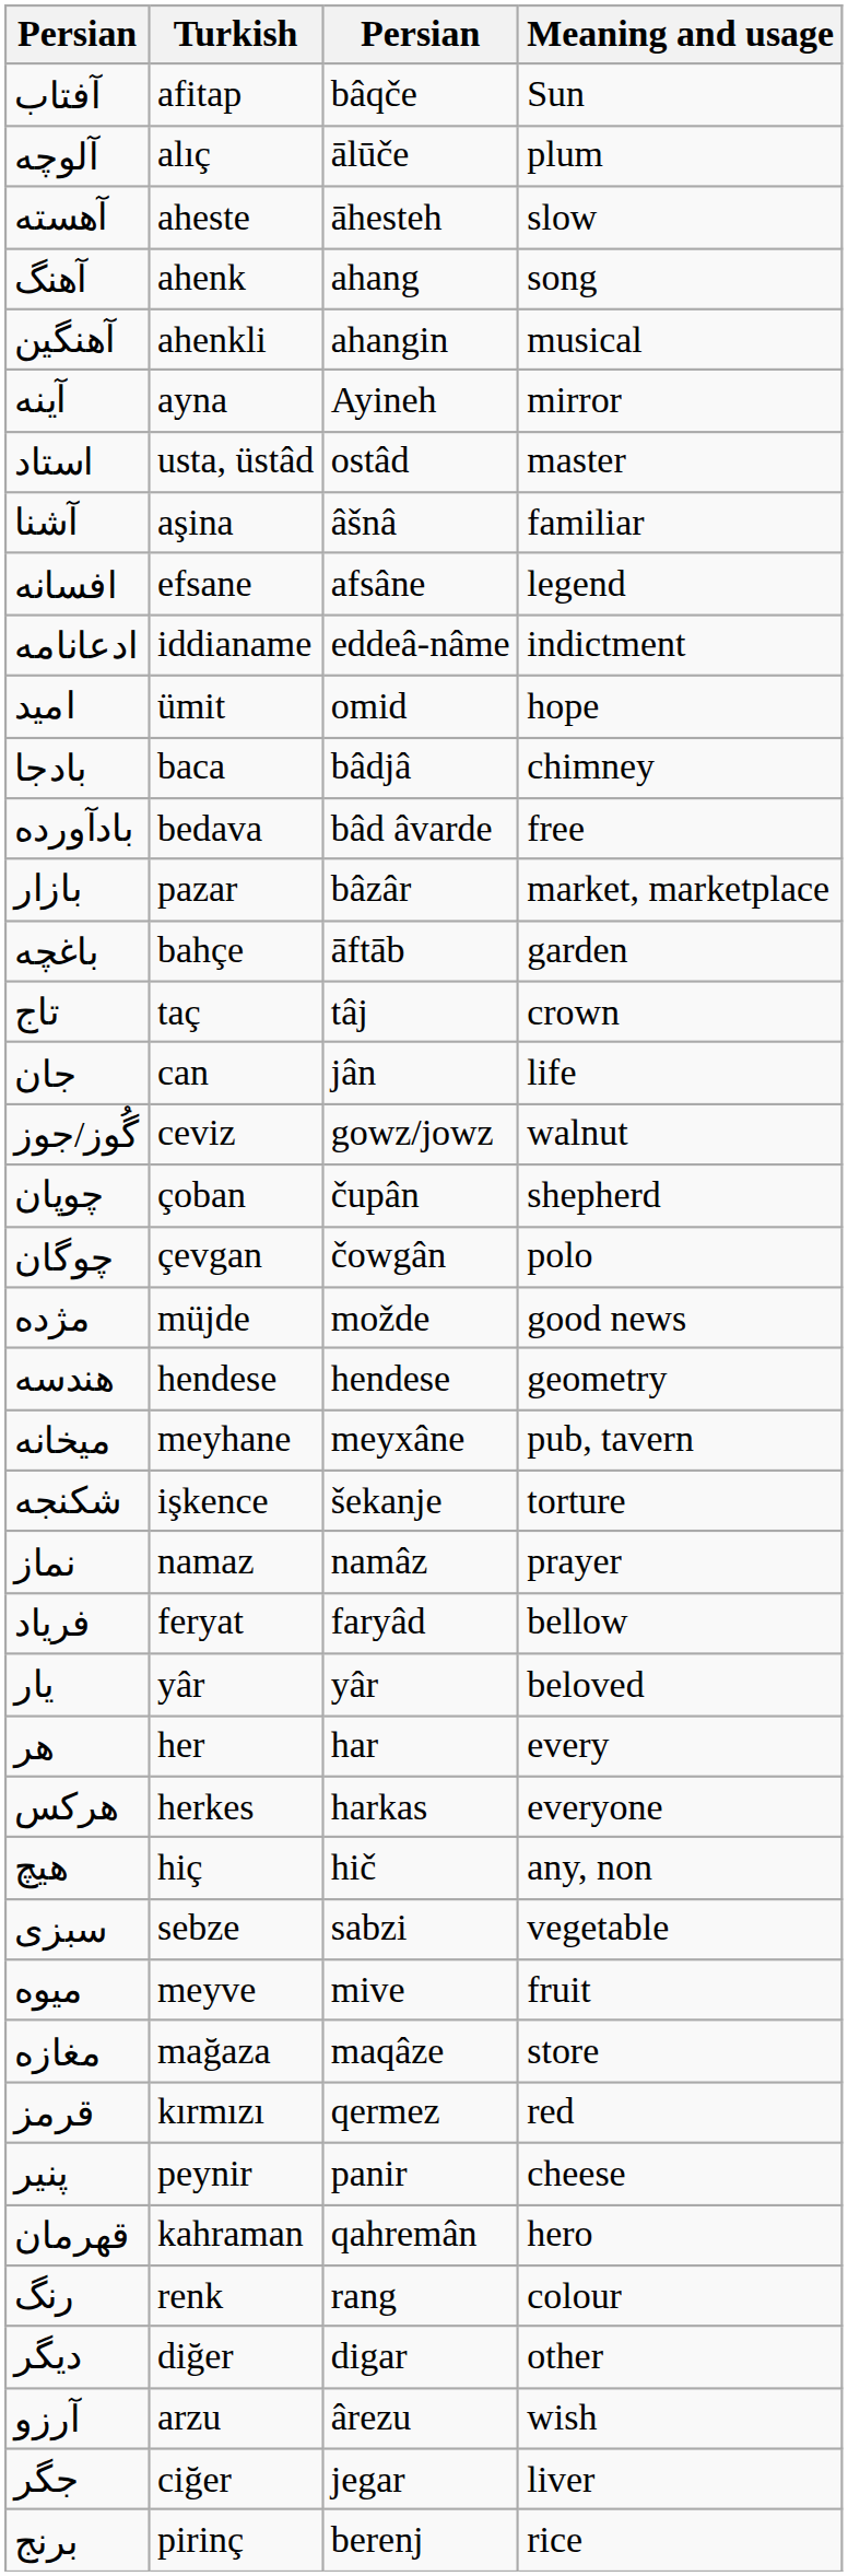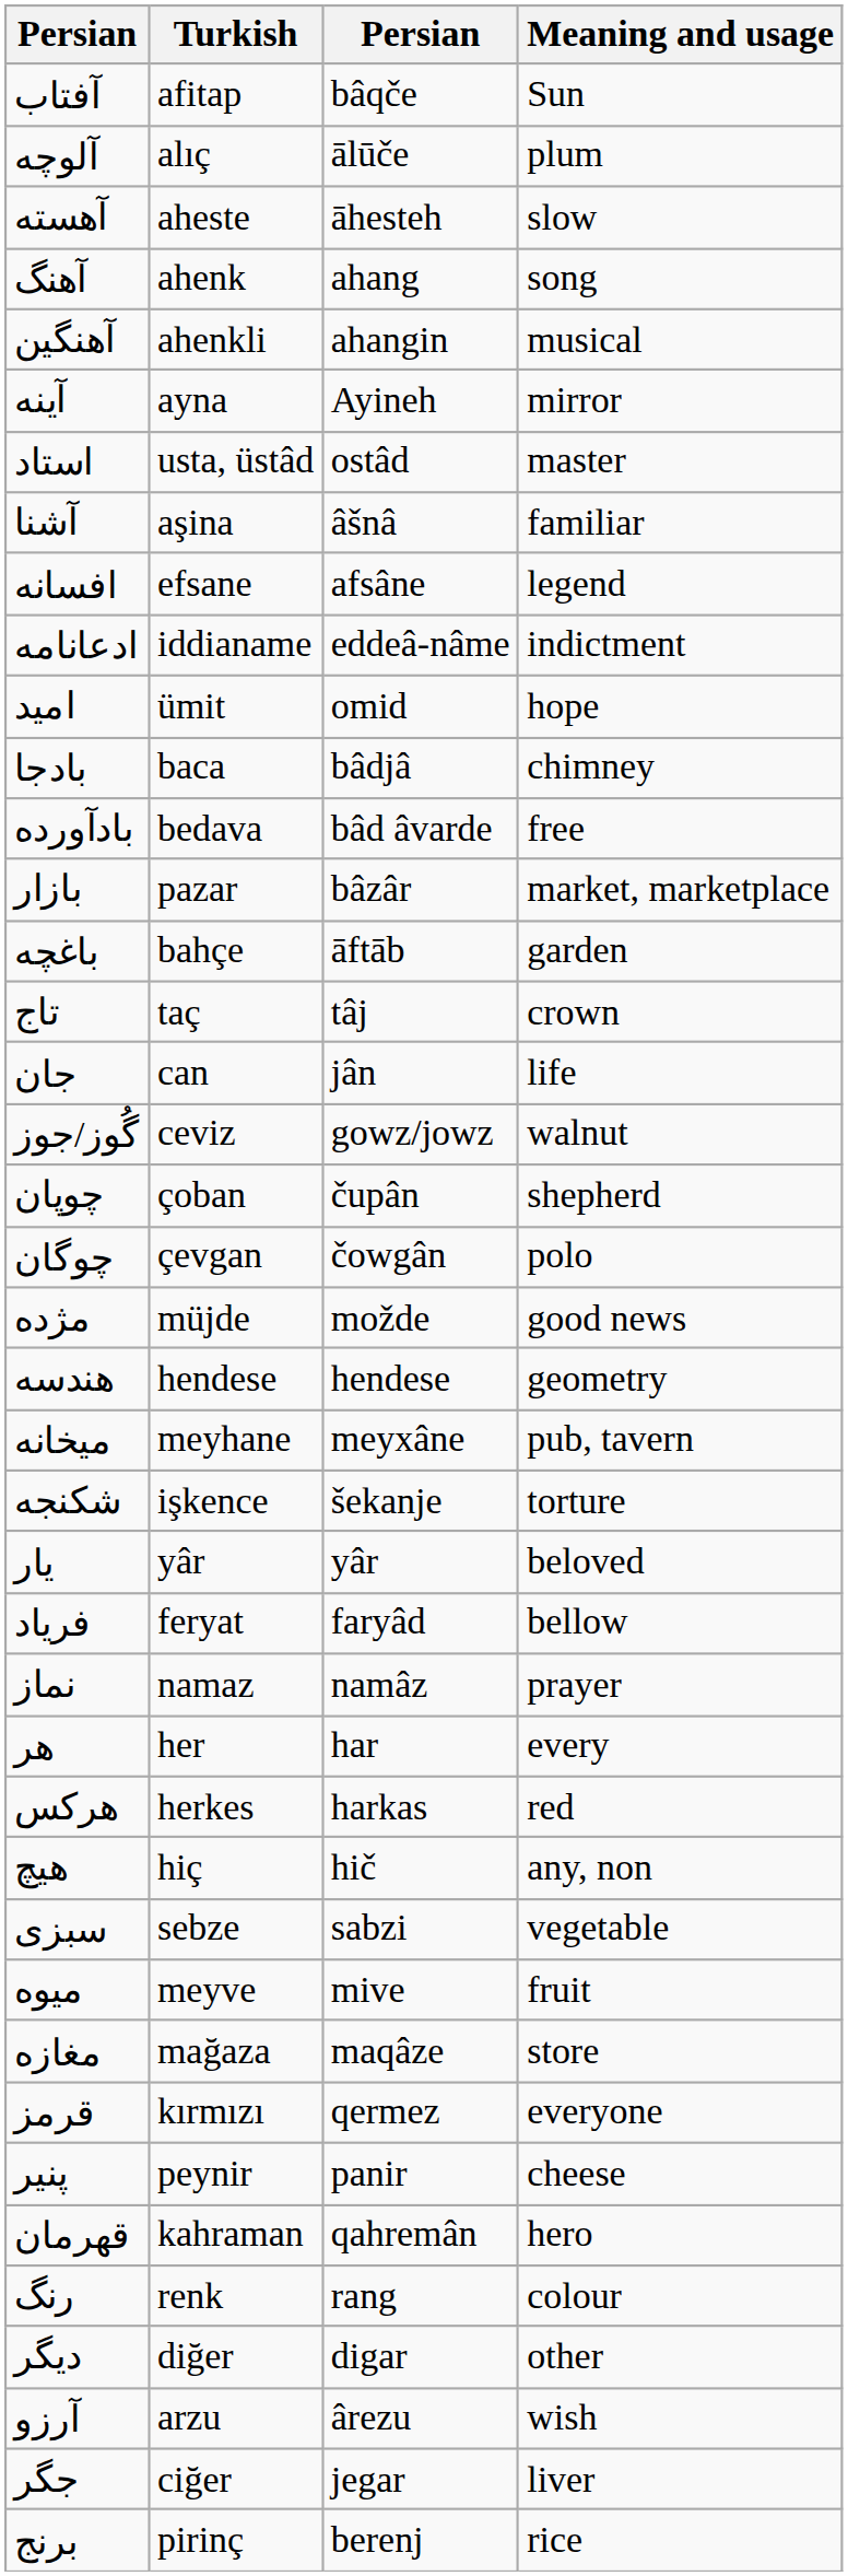 <table class="wikitable">
 <tr>
 <th>Persian</th>
 <th>Turkish<br></th>
 <th>Persian<br></th>
 <th>Meaning and usage</th>
 </tr>
 <tr>
 <td>آفتاب</td>
 <td>afitap</td>
 <td>bâqče</td>
 <td>Sun</td>
 </tr>
 <tr>
 <td>آلوچه</td>
 <td>alıç</td>
 <td>ālūče</td>
 <td>plum</td>
 </tr>
 <tr>
 <td>آهسته</td>
 <td>aheste</td>
 <td>āhesteh</td>
 <td>slow</td>
 </tr>
 <tr>
 <td>آهنگ</td>
 <td>ahenk</td>
 <td>ahang</td>
 <td>song</td>
 </tr>
 <tr>
 <td>آهنگین</td>
 <td>ahenkli</td>
 <td>ahangin</td>
 <td>musical</td>
 </tr>
 <tr>
 <td>آینه</td>
 <td>ayna</td>
 <td>Ayineh</td>
 <td>mirror</td>
 </tr>
 <tr>
 <td>استاد</td>
 <td>usta, üstâd</td>
 <td>ostâd</td>
 <td>master</td>
 </tr>
 <tr>
 <td>آشنا</td>
 <td>aşina</td>
 <td>âšnâ</td>
 <td>familiar</td>
 </tr>
 <tr>
 <td>افسانه</td>
 <td>efsane</td>
 <td>afsâne</td>
 <td>legend</td>
 </tr>
 <tr>
 <td>ادعانامه</td>
 <td>iddianame</td>
 <td>eddeâ-nâme</td>
 <td>indictment</td>
 </tr>
 <tr>
 <td>امید</td>
 <td>ümit</td>
 <td>omid</td>
 <td>hope</td>
 </tr>
 <tr>
 <td>بادجا</td>
 <td>baca</td>
 <td>bâdjâ</td>
 <td>chimney</td>
 </tr>
 <tr>
 <td>بادآورده</td>
 <td>bedava</td>
 <td>bâd âvarde</td>
 <td>free</td>
 </tr>
 <tr>
 <td>بازار</td>
 <td>pazar</td>
 <td>bâzâr</td>
 <td>market, marketplace</td>
 </tr>
 <tr>
 <td>باغچه</td>
 <td>bahçe</td>
 <td>āftāb</td>
 <td>garden</td>
 </tr>
 <tr>
 <td>تاج</td>
 <td>taç</td>
 <td>tâj</td>
 <td>crown</td>
 </tr>
 <tr>
 <td>جان</td>
 <td>can</td>
 <td>jân</td>
 <td>life</td>
 </tr>
 <tr>
 <td>گُوز/جوز</td>
 <td>ceviz</td>
 <td>gowz/jowz</td>
 <td>walnut</td>
 </tr>
 <tr>
 <td>چوپان</td>
 <td>çoban</td>
 <td>čupân</td>
 <td>shepherd</td>
 </tr>
 <tr>
 <td>چوگان</td>
 <td>çevgan</td>
 <td>čowgân</td>
 <td>polo</td>
 </tr>
 <tr>
 <td>مژده</td>
 <td>müjde</td>
 <td>možde</td>
 <td>good news</td>
 </tr>
 <tr>
 <td>هندسه</td>
 <td>hendese</td>
 <td>hendese</td>
 <td>geometry</td>
 </tr>
 <tr>
 <td>میخانه</td>
 <td>meyhane</td>
 <td>meyxâne</td>
 <td>pub, tavern</td>
 </tr>
 <tr>
 <td>شکنجه</td>
 <td>işkence</td>
 <td>šekanje</td>
 <td>torture</td>
 </tr>
 <tr>
-<td>نماز</td>
-<td>namaz</td>
-<td>namâz</td>
-<td>prayer</td>
+<td>یار</td>
+<td>yâr</td>
+<td>yâr</td>
+<td>beloved</td>
 </tr>
 <tr>
 <td>فریاد</td>
 <td>feryat</td>
 <td>faryâd</td>
 <td>bellow</td>
 </tr>
 <tr>
-<td>یار</td>
-<td>yâr</td>
-<td>yâr</td>
-<td>beloved</td>
+<td>نماز</td>
+<td>namaz</td>
+<td>namâz</td>
+<td>prayer</td>
 </tr>
 <tr>
 <td>هر</td>
 <td>her</td>
 <td>har</td>
 <td>every</td>
 </tr>
 <tr>
 <td>هرکس</td>
 <td>herkes</td>
 <td>harkas</td>
-<td>everyone</td>
+<td>red</td>
 </tr>
 <tr>
 <td>هیچ</td>
 <td>hiç</td>
 <td>hič</td>
 <td>any, non</td>
 </tr>
 <tr>
 <td>سبزی</td>
 <td>sebze</td>
 <td>sabzi</td>
 <td>vegetable</td>
 </tr>
 <tr>
 <td>میوه</td>
 <td>meyve</td>
 <td>mive</td>
 <td>fruit</td>
 </tr>
 <tr>
 <td>مغازه</td>
 <td>mağaza</td>
 <td>maqâze</td>
 <td>store</td>
 </tr>
 <tr>
 <td>قرمز</td>
 <td>kırmızı</td>
 <td>qermez</td>
-<td>red</td>
+<td>everyone</td>
 </tr>
 <tr>
 <td>پنیر</td>
 <td>peynir</td>
 <td>panir</td>
 <td>cheese</td>
 </tr>
 <tr>
 <td>قهرمان</td>
 <td>kahraman</td>
 <td>qahremân</td>
 <td>hero</td>
 </tr>
 <tr>
 <td>رنگ</td>
 <td>renk</td>
 <td>rang</td>
 <td>colour</td>
 </tr>
 <tr>
 <td>دیگر</td>
 <td>diğer</td>
 <td>digar</td>
 <td>other</td>
 </tr>
 <tr>
 <td>آرزو</td>
 <td>arzu</td>
 <td>ârezu</td>
 <td>wish</td>
 </tr>
 <tr>
 <td>جگر</td>
 <td>ciğer</td>
 <td>jegar</td>
 <td>liver</td>
 </tr>
 <tr>
 <td>برنج</td>
 <td>pirinç</td>
 <td>berenj</td>
 <td>rice</td>
 </tr>
 </table>
